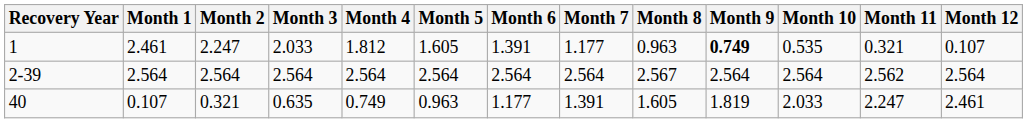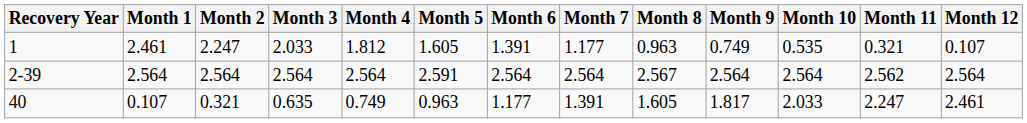 <table class="wikitable">
 <tr>
 <th>Recovery Year</th>
 <th>Month 1</th>
 <th>Month 2</th>
 <th>Month 3</th>
 <th>Month 4</th>
 <th>Month 5</th>
 <th>Month 6</th>
 <th>Month 7</th>
 <th>Month 8</th>
 <th>Month 9</th>
 <th>Month 10</th>
 <th>Month 11</th>
 <th>Month 12</th>
 </tr>
 <tr>
 <td>1</td>
 <td>2.461</td>
 <td>2.247</td>
 <td>2.033</td>
 <td>1.812</td>
 <td>1.605</td>
 <td>1.391</td>
 <td>1.177</td>
 <td>0.963</td>
-<td><strong>0.749</strong></td>
+<td>0.749</td>
 <td>0.535</td>
 <td>0.321</td>
 <td>0.107</td>
 </tr>
 <tr>
 <td>2-39</td>
 <td>2.564</td>
 <td>2.564</td>
 <td>2.564</td>
 <td>2.564</td>
-<td>2.564</td>
+<td>2.591</td>
 <td>2.564</td>
 <td>2.564</td>
 <td>2.567</td>
 <td>2.564</td>
 <td>2.564</td>
 <td>2.562</td>
 <td>2.564</td>
 </tr>
 <tr>
 <td>40</td>
 <td>0.107</td>
 <td>0.321</td>
 <td>0.635</td>
 <td>0.749</td>
 <td>0.963</td>
 <td>1.177</td>
 <td>1.391</td>
 <td>1.605</td>
-<td>1.819</td>
+<td>1.817</td>
 <td>2.033</td>
 <td>2.247</td>
 <td>2.461</td>
 </tr>
 </table>
